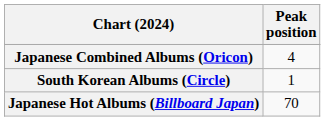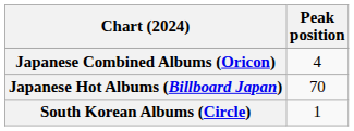 <table class="wikitable sortable plainrowheaders" style="text-align:center">
 <tr>
 <th scope="col">Chart (2024)</th>
 <th scope="col">Peak<br>position</th>
 </tr>
 <tr>
 </tr>
 <tr>
 </tr>
 <tr>
 <th scope="row">Japanese Combined Albums (<a href='#'>Oricon</a>)</th>
 <td>4</td>
 </tr>
 <tr>
+<th scope="row">Japanese Hot Albums (<em><a href='#'>Billboard Japan</a></em>)</th>
+<td>70</td>
+</tr>
+<tr>
 <th scope="row">South Korean Albums (<a href='#'>Circle</a>)</th>
 <td>1</td>
 </tr>
-<tr>
-<th scope="row">Japanese Hot Albums (<em><a href='#'>Billboard Japan</a></em>)</th>
-<td>70</td>
-</tr>
 </table>
